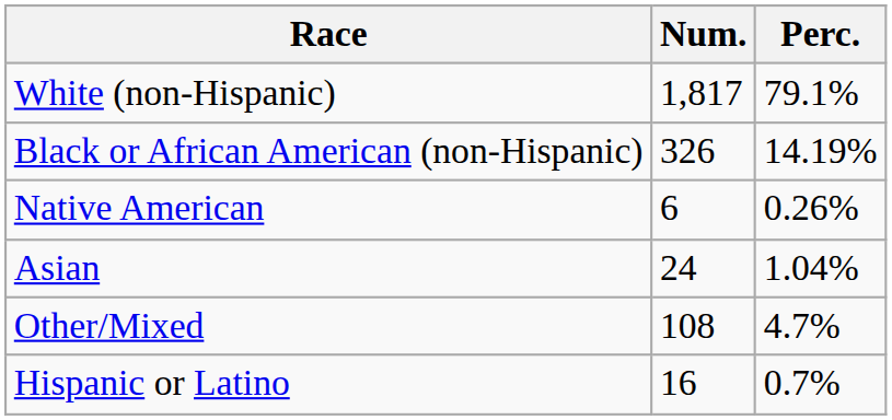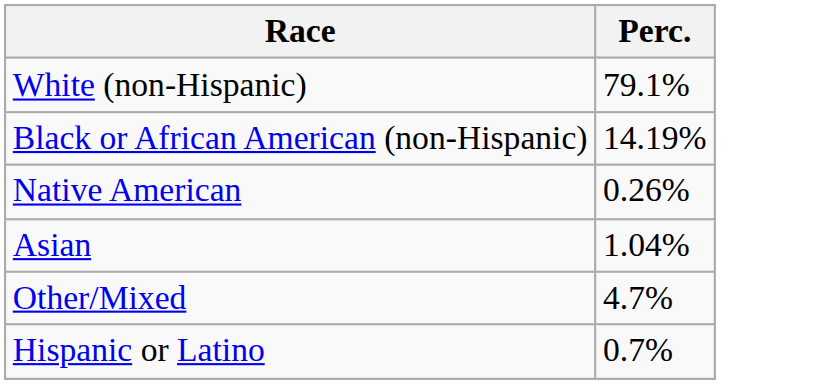 <table class="wikitable">
 <tr>
 <th>Race</th>
-<th>Num.</th>
 <th>Perc.</th>
 </tr>
 <tr>
 <td><a href='#'>White</a> (non-Hispanic)</td>
-<td>1,817</td>
 <td>79.1%</td>
 </tr>
 <tr>
 <td><a href='#'>Black or African American</a> (non-Hispanic)</td>
-<td>326</td>
 <td>14.19%</td>
 </tr>
 <tr>
 <td><a href='#'>Native American</a></td>
-<td>6</td>
 <td>0.26%</td>
 </tr>
 <tr>
 <td><a href='#'>Asian</a></td>
-<td>24</td>
 <td>1.04%</td>
 </tr>
 <tr>
 <td><a href='#'>Other/Mixed</a></td>
-<td>108</td>
 <td>4.7%</td>
 </tr>
 <tr>
 <td><a href='#'>Hispanic</a> or <a href='#'>Latino</a></td>
-<td>16</td>
 <td>0.7%</td>
 </tr>
 </table>
